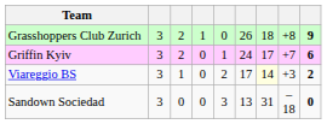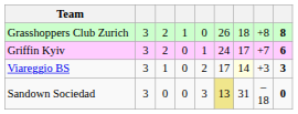 <table class="wikitable" style="text-align: center;">
 <tr>
 <th width="175">Team</th>
 <th width="20"></th>
 <th width="20"></th>
 <th width="20"></th>
 <th width="20"></th>
 <th width="20"></th>
 <th width="20"></th>
 <th width="20"></th>
 <th width="20"></th>
 </tr>
 <tr style="background-color: #ccffcc;">
 <td align=left> Grasshoppers Club Zurich</td>
 <td>3</td>
 <td>2</td>
 <td>1</td>
 <td>0</td>
 <td>26</td>
 <td>18</td>
 <td>+8</td>
-<td><strong>9</strong></td>
+<td><strong>8</strong></td>
 </tr>
 <tr style="background-color: #ffccff;">
 <td align=left> Griffin Kyiv</td>
 <td>3</td>
 <td>2</td>
 <td>0</td>
 <td>1</td>
 <td>24</td>
 <td>17</td>
 <td>+7</td>
 <td><strong>6</strong></td>
 </tr>
 <tr>
 <td align=left> <a href='#'>Viareggio BS</a></td>
 <td>3</td>
 <td>1</td>
 <td>0</td>
 <td>2</td>
 <td>17</td>
 <td style="background: lightyellow;">14</td>
 <td>+3</td>
-<td><strong>2</strong></td>
+<td><strong>3</strong></td>
 </tr>
 <tr>
 <td align=left> Sandown Sociedad</td>
 <td>3</td>
 <td>0</td>
 <td>0</td>
 <td>3</td>
-<td>13</td>
+<td style="background: khaki;">13</td>
 <td>31</td>
 <td>–18</td>
 <td><strong>0</strong></td>
 </tr>
 </table>
